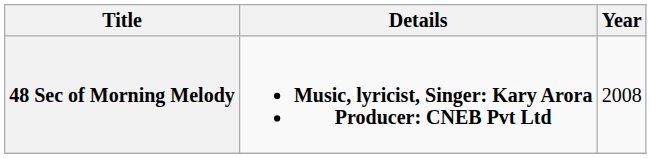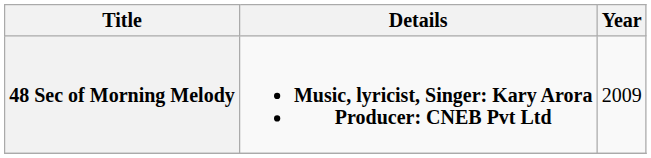 <table class="wikitable plainrowheaders" style="text-align:center;">
 <tr>
 <th scope="col">Title</th>
 <th scope="col">Details</th>
 <th scope="col">Year</th>
 </tr>
 <tr>
 <th scope="row">48 Sec of Morning Melody</th>
 <td><strong><br><ul><li>Music, lyricist, Singer: Kary Arora</li><li>Producer: CNEB Pvt Ltd</li></ul></strong></td>
-<td>2008</td>
+<td>2009</td>
 </tr>
 <tr>
 </tr>
 </table>
